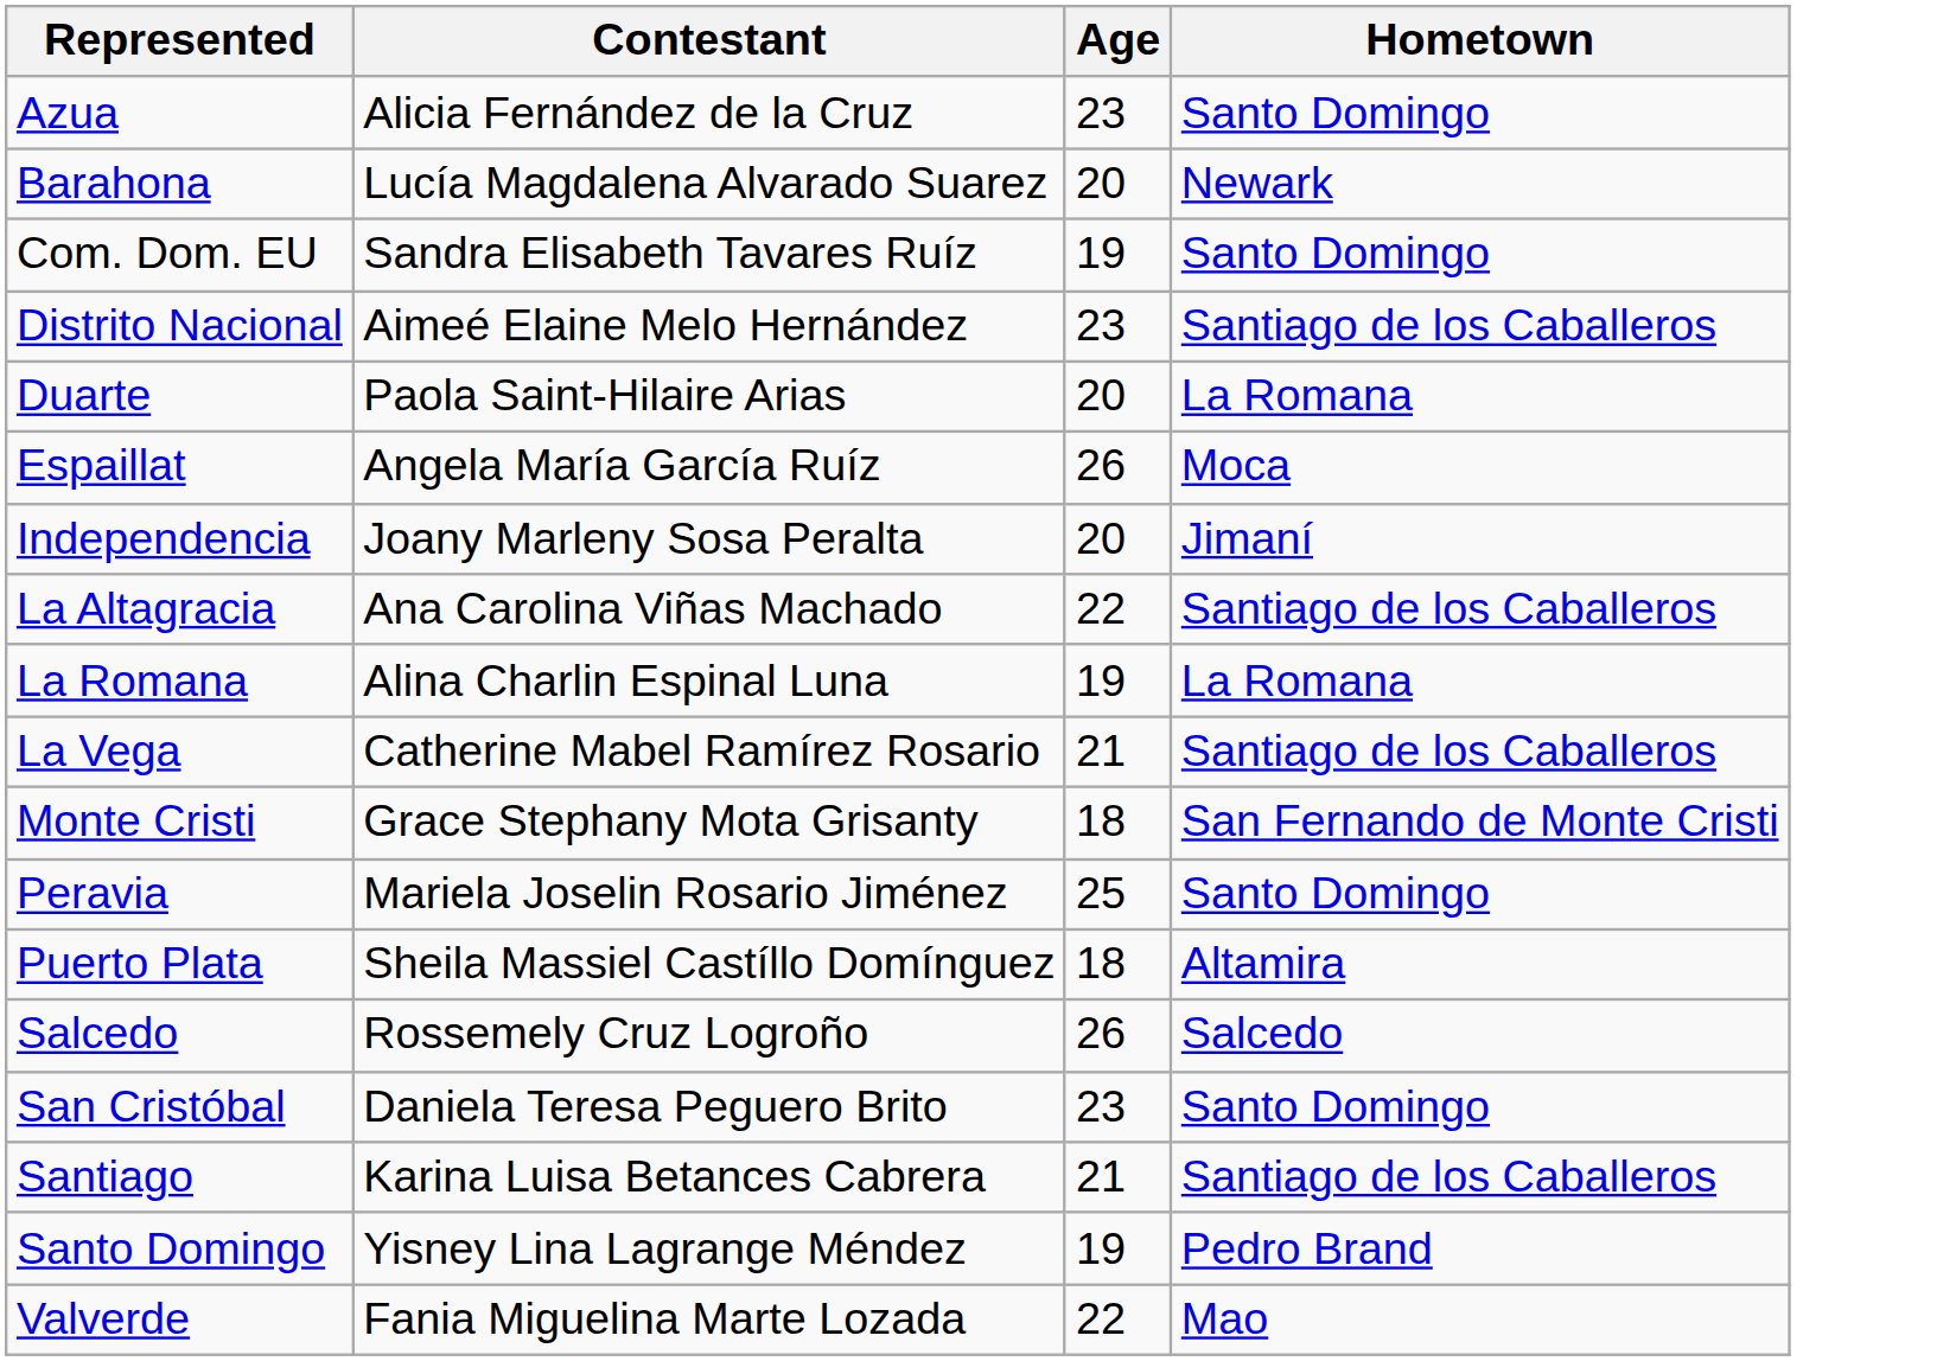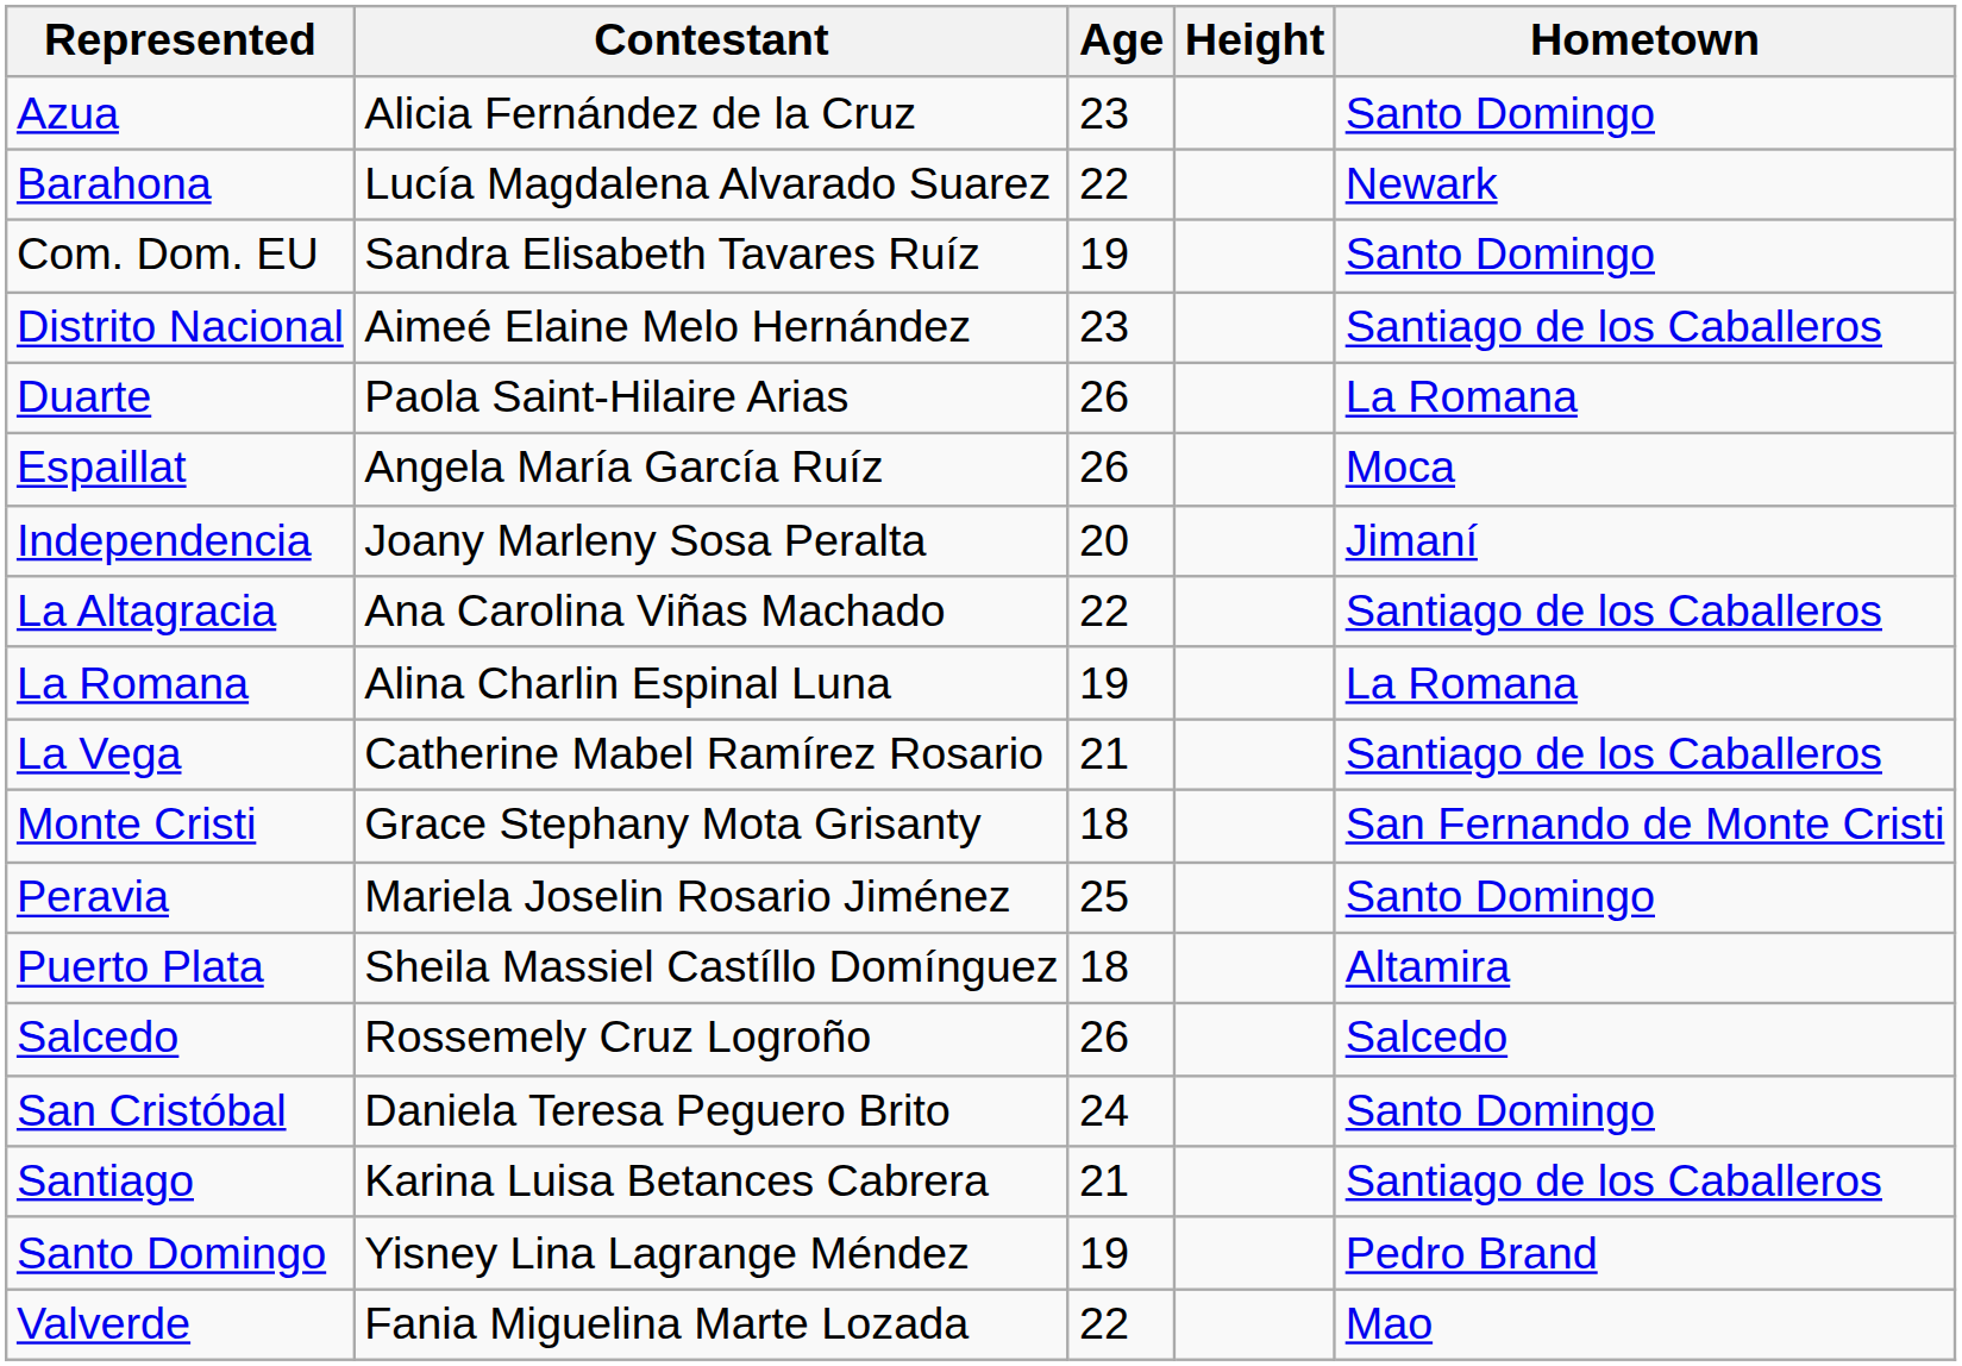 <table class="sortable wikitable">
 <tr>
 <th>Represented</th>
 <th>Contestant</th>
 <th>Age</th>
+<th>Height</th>
 <th>Hometown</th>
 </tr>
 <tr>
 <td><a href='#'>Azua</a></td>
 <td>Alicia Fernández de la Cruz</td>
 <td>23</td>
+<td></td>
 <td><a href='#'>Santo Domingo</a></td>
 </tr>
 <tr>
 <td><a href='#'>Barahona</a></td>
 <td>Lucía Magdalena Alvarado Suarez</td>
-<td>20</td>
+<td>22</td>
+<td></td>
 <td><a href='#'>Newark</a></td>
 </tr>
 <tr>
 <td>Com. Dom. EU</td>
 <td>Sandra Elisabeth Tavares Ruíz</td>
 <td>19</td>
+<td></td>
 <td><a href='#'>Santo Domingo</a></td>
 </tr>
 <tr>
 <td><a href='#'>Distrito Nacional</a></td>
 <td>Aimeé Elaine Melo Hernández</td>
 <td>23</td>
+<td></td>
 <td><a href='#'>Santiago de los Caballeros</a></td>
 </tr>
 <tr>
 <td><a href='#'>Duarte</a></td>
 <td>Paola Saint-Hilaire Arias</td>
-<td>20</td>
+<td>26</td>
+<td></td>
 <td><a href='#'>La Romana</a></td>
 </tr>
 <tr>
 <td><a href='#'>Espaillat</a></td>
 <td>Angela María García Ruíz</td>
 <td>26</td>
+<td></td>
 <td><a href='#'>Moca</a></td>
 </tr>
 <tr>
 <td><a href='#'>Independencia</a></td>
 <td>Joany Marleny Sosa Peralta</td>
 <td>20</td>
+<td></td>
 <td><a href='#'>Jimaní</a></td>
 </tr>
 <tr>
 <td><a href='#'>La Altagracia</a></td>
 <td>Ana Carolina Viñas Machado</td>
 <td>22</td>
+<td></td>
 <td><a href='#'>Santiago de los Caballeros</a></td>
 </tr>
 <tr>
 <td><a href='#'>La Romana</a></td>
 <td>Alina Charlin Espinal Luna</td>
 <td>19</td>
+<td></td>
 <td><a href='#'>La Romana</a></td>
 </tr>
 <tr>
 <td><a href='#'>La Vega</a></td>
 <td>Catherine Mabel Ramírez Rosario</td>
 <td>21</td>
+<td></td>
 <td><a href='#'>Santiago de los Caballeros</a></td>
 </tr>
 <tr>
 <td><a href='#'>Monte Cristi</a></td>
 <td>Grace Stephany Mota Grisanty</td>
 <td>18</td>
+<td></td>
 <td><a href='#'>San Fernando de Monte Cristi</a></td>
 </tr>
 <tr>
 <td><a href='#'>Peravia</a></td>
 <td>Mariela Joselin Rosario Jiménez</td>
 <td>25</td>
+<td></td>
 <td><a href='#'>Santo Domingo</a></td>
 </tr>
 <tr>
 <td><a href='#'>Puerto Plata</a></td>
 <td>Sheila Massiel Castíllo Domínguez</td>
 <td>18</td>
+<td></td>
 <td><a href='#'>Altamira</a></td>
 </tr>
 <tr>
 <td><a href='#'>Salcedo</a></td>
 <td>Rossemely Cruz Logroño</td>
 <td>26</td>
+<td></td>
 <td><a href='#'>Salcedo</a></td>
 </tr>
 <tr>
 <td><a href='#'>San Cristóbal</a></td>
 <td>Daniela Teresa Peguero Brito</td>
-<td>23</td>
+<td>24</td>
+<td></td>
 <td><a href='#'>Santo Domingo</a></td>
 </tr>
 <tr>
 <td><a href='#'>Santiago</a></td>
 <td>Karina Luisa Betances Cabrera</td>
 <td>21</td>
+<td></td>
 <td><a href='#'>Santiago de los Caballeros</a></td>
 </tr>
 <tr>
 <td><a href='#'>Santo Domingo</a></td>
 <td>Yisney Lina Lagrange Méndez</td>
 <td>19</td>
+<td></td>
 <td><a href='#'>Pedro Brand</a></td>
 </tr>
 <tr>
 <td><a href='#'>Valverde</a></td>
 <td>Fania Miguelina Marte Lozada</td>
 <td>22</td>
+<td></td>
 <td><a href='#'>Mao</a></td>
 </tr>
 </table>
